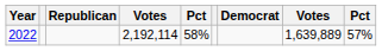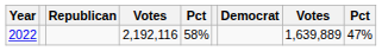 <table class="wikitable" style="margin:0.5em ; font-size:95%">
 <tr>
 <th>Year</th>
 <th></th>
 <th>Republican</th>
 <th>Votes</th>
 <th>Pct</th>
 <th></th>
 <th>Democrat</th>
 <th>Votes</th>
 <th>Pct</th>
 </tr>
 <tr>
 <td><a href='#'>2022</a></td>
 <td></td>
 <td></td>
-<td>2,192,114</td>
+<td>2,192,116</td>
 <td>58%</td>
 <td></td>
 <td></td>
 <td>1,639,889</td>
-<td>57%</td>
+<td>47%</td>
 </tr>
 </table>
